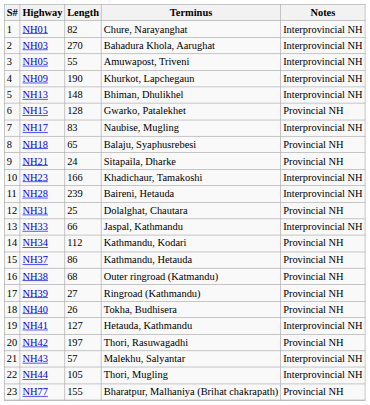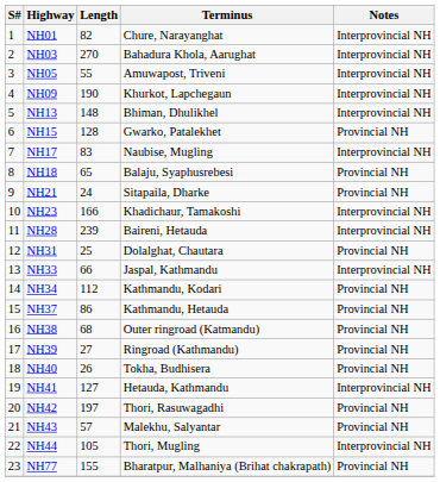 <table class="wikitable">
 <tr>
 <th>S#</th>
 <th>Highway</th>
 <th>Length</th>
 <th>Terminus</th>
 <th>Notes</th>
 </tr>
 <tr>
 <td>1</td>
 <td><a href='#'>NH01</a></td>
 <td>82</td>
 <td>Chure, Narayanghat</td>
 <td>Interprovincial NH</td>
 </tr>
 <tr>
 <td>2</td>
 <td><a href='#'>NH03</a></td>
 <td>270</td>
 <td>Bahadura Khola, Aarughat</td>
 <td>Interprovincial NH</td>
 </tr>
 <tr>
 <td>3</td>
 <td><a href='#'>NH05</a></td>
 <td>55</td>
 <td>Amuwapost, Triveni</td>
 <td>Interprovincial NH</td>
 </tr>
 <tr>
 <td>4</td>
 <td><a href='#'>NH09</a></td>
 <td>190</td>
 <td>Khurkot, Lapchegaun</td>
 <td>Interprovincial NH</td>
 </tr>
 <tr>
 <td>5</td>
 <td><a href='#'>NH13</a></td>
 <td>148</td>
 <td>Bhiman, Dhulikhel</td>
 <td>Interprovincial NH</td>
 </tr>
 <tr>
 <td>6</td>
 <td><a href='#'>NH15</a></td>
 <td>128</td>
 <td>Gwarko, Patalekhet</td>
 <td>Provincial NH</td>
 </tr>
 <tr>
 <td>7</td>
 <td><a href='#'>NH17</a></td>
 <td>83</td>
 <td>Naubise, Mugling</td>
 <td>Interprovincial NH</td>
 </tr>
 <tr>
 <td>8</td>
 <td><a href='#'>NH18</a></td>
 <td>65</td>
 <td>Balaju, Syaphusrebesi</td>
 <td>Provincial NH</td>
 </tr>
 <tr>
 <td>9</td>
 <td><a href='#'>NH21</a></td>
 <td>24</td>
 <td>Sitapaila, Dharke</td>
 <td>Provincial NH</td>
 </tr>
 <tr>
 <td>10</td>
 <td><a href='#'>NH23</a></td>
 <td>166</td>
 <td>Khadichaur, Tamakoshi</td>
 <td>Interprovincial NH</td>
 </tr>
 <tr>
 <td>11</td>
 <td><a href='#'>NH28</a></td>
 <td>239</td>
 <td>Baireni, Hetauda</td>
 <td>Interprovincial NH</td>
 </tr>
 <tr>
 <td>12</td>
 <td><a href='#'>NH31</a></td>
 <td>25</td>
 <td>Dolalghat, Chautara</td>
 <td>Provincial NH</td>
 </tr>
 <tr>
 <td>13</td>
 <td><a href='#'>NH33</a></td>
 <td>66</td>
 <td>Jaspal, Kathmandu</td>
 <td>Interprovincial NH</td>
 </tr>
 <tr>
 <td>14</td>
 <td><a href='#'>NH34</a></td>
 <td>112</td>
 <td>Kathmandu, Kodari</td>
 <td>Provincial NH</td>
 </tr>
 <tr>
 <td>15</td>
 <td><a href='#'>NH37</a></td>
 <td>86</td>
 <td>Kathmandu, Hetauda</td>
 <td>Provincial NH</td>
 </tr>
 <tr>
 <td>16</td>
 <td><a href='#'>NH38</a></td>
 <td>68</td>
 <td>Outer ringroad (Katmandu)</td>
 <td>Provincial NH</td>
 </tr>
 <tr>
 <td>17</td>
 <td><a href='#'>NH39</a></td>
 <td>27</td>
 <td>Ringroad (Kathmandu)</td>
 <td>Provincial NH</td>
 </tr>
 <tr>
 <td>18</td>
 <td><a href='#'>NH40</a></td>
 <td>26</td>
 <td>Tokha, Budhisera</td>
 <td>Provincial NH</td>
 </tr>
 <tr>
 <td>19</td>
 <td><a href='#'>NH41</a></td>
 <td>127</td>
 <td>Hetauda, Kathmandu</td>
 <td>Interprovincial NH</td>
 </tr>
 <tr>
 <td>20</td>
 <td><a href='#'>NH42</a></td>
 <td>197</td>
 <td>Thori, Rasuwagadhi</td>
 <td>Provincial NH</td>
 </tr>
 <tr>
 <td>21</td>
 <td><a href='#'>NH43</a></td>
 <td>57</td>
 <td>Malekhu, Salyantar</td>
-<td>Interprovincial NH</td>
+<td>Provincial NH</td>
 </tr>
 <tr>
 <td>22</td>
 <td><a href='#'>NH44</a></td>
 <td>105</td>
 <td>Thori, Mugling</td>
 <td>Interprovincial NH</td>
 </tr>
 <tr>
 <td>23</td>
 <td><a href='#'>NH77</a></td>
 <td>155</td>
 <td>Bharatpur, Malhaniya (Brihat chakrapath)</td>
 <td>Provincial NH</td>
 </tr>
 <tr>
 </tr>
 </table>
